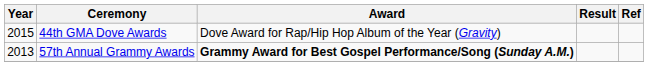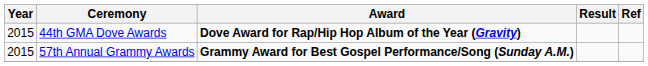 <table class="wikitable">
 <tr style="background:#ccc; text-align:center;">
 <th scope="col">Year</th>
 <th scope="col">Ceremony</th>
 <th scope="col">Award</th>
 <th scope="col">Result</th>
 <th>Ref</th>
 </tr>
 <tr>
 <td>2015</td>
 <td><a href='#'>44th GMA Dove Awards</a></td>
-<td>Dove Award for Rap/Hip Hop Album of the Year (<em><a href='#'>Gravity</a></em>)</td>
+<td><strong>Dove Award for Rap/Hip Hop Album of the Year (<em><a href='#'>Gravity</a></em>)</strong></td>
 <td></td>
 <td style="text-align:center;"></td>
 </tr>
 <tr>
-<td>2013</td>
+<td>2015</td>
 <td><a href='#'>57th Annual Grammy Awards</a></td>
 <td><strong>Grammy Award for Best Gospel Performance/Song (<em>Sunday A.M.</em>)</strong></td>
 <td></td>
 <td style="text-align:center;"></td>
 </tr>
 <tr>
 </tr>
 </table>
